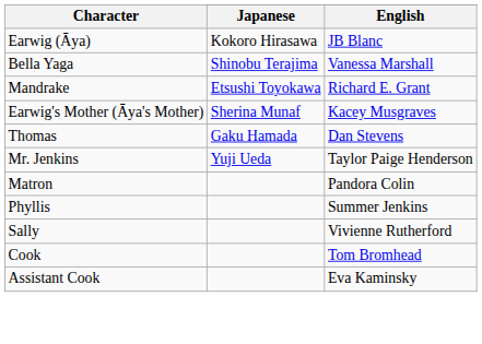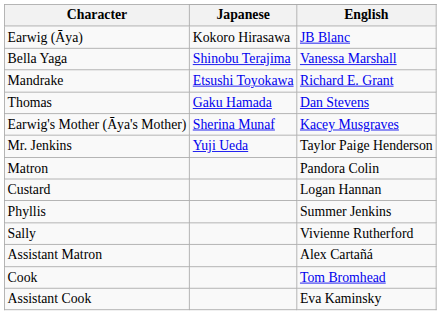 <table class="wikitable">
 <tr>
 <th rowspan=2>Character</th>
 </tr>
 <tr>
 <th>Japanese</th>
 <th>English</th>
 </tr>
 <tr>
 <td>Earwig (Āya)</td>
 <td>Kokoro Hirasawa</td>
 <td><a href='#'>JB Blanc</a></td>
 </tr>
 <tr>
 <td>Bella Yaga</td>
 <td><a href='#'>Shinobu Terajima</a></td>
 <td><a href='#'>Vanessa Marshall</a></td>
 </tr>
 <tr>
 <td>Mandrake</td>
 <td><a href='#'>Etsushi Toyokawa</a></td>
 <td><a href='#'>Richard E. Grant</a></td>
 </tr>
 <tr>
+<td>Thomas</td>
+<td><a href='#'>Gaku Hamada</a></td>
+<td><a href='#'>Dan Stevens</a></td>
+</tr>
+<tr>
 <td>Earwig's Mother (Āya's Mother)</td>
 <td><a href='#'>Sherina Munaf</a></td>
 <td><a href='#'>Kacey Musgraves</a></td>
-</tr>
-<tr>
-<td>Thomas</td>
-<td><a href='#'>Gaku Hamada</a></td>
-<td><a href='#'>Dan Stevens</a></td>
 </tr>
 <tr>
 <td>Mr. Jenkins</td>
 <td><a href='#'>Yuji Ueda</a></td>
 <td>Taylor Paige Henderson</td>
 </tr>
 <tr>
 <td>Matron</td>
 <td></td>
 <td>Pandora Colin</td>
 </tr>
 <tr>
+<td>Custard</td>
+<td></td>
+<td>Logan Hannan</td>
+</tr>
+<tr>
 <td>Phyllis</td>
 <td></td>
 <td>Summer Jenkins</td>
 </tr>
 <tr>
 <td>Sally</td>
 <td></td>
 <td>Vivienne Rutherford</td>
+</tr>
+<tr>
+<td>Assistant Matron</td>
+<td></td>
+<td>Alex Cartañá</td>
 </tr>
 <tr>
 <td>Cook</td>
 <td></td>
 <td><a href='#'>Tom Bromhead</a></td>
 </tr>
 <tr>
 <td>Assistant Cook</td>
 <td></td>
 <td>Eva Kaminsky</td>
 </tr>
 </table>
